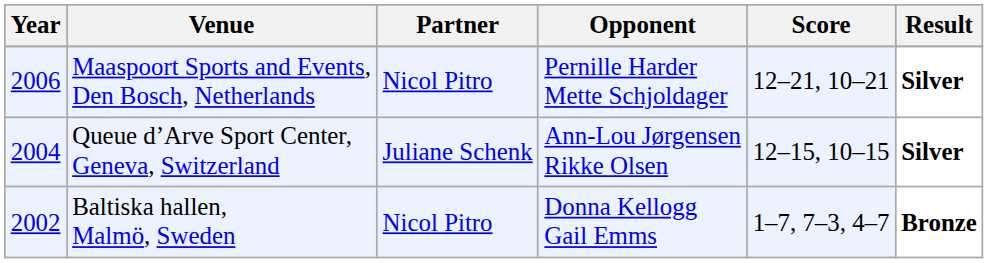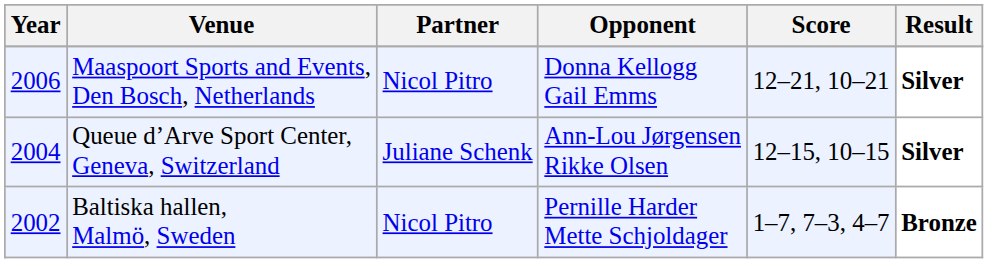 <table class="sortable wikitable" style="font-size: 90%;">
 <tr>
 <th>Year</th>
 <th>Venue</th>
 <th>Partner</th>
 <th>Opponent</th>
 <th>Score</th>
 <th>Result</th>
 </tr>
 <tr>
 </tr>
 <tr style="background:#ECF2FF">
 <td align="center"><a href='#'>2006</a></td>
 <td align="left"><a href='#'>Maaspoort Sports and Events</a>,<br><a href='#'>Den Bosch</a>, <a href='#'>Netherlands</a></td>
 <td align="left"> <a href='#'>Nicol Pitro</a></td>
-<td align="left"> <a href='#'>Pernille Harder</a><br> <a href='#'>Mette Schjoldager</a></td>
+<td align="left"> <a href='#'>Donna Kellogg</a><br> <a href='#'>Gail Emms</a></td>
 <td align="left">12–21, 10–21</td>
 <td style="text-align:left; background:white"> <strong>Silver</strong></td>
 </tr>
 <tr style="background:#ECF2FF">
 <td align="center"><a href='#'>2004</a></td>
 <td align="left">Queue d’Arve Sport Center,<br><a href='#'>Geneva</a>, <a href='#'>Switzerland</a></td>
 <td align="left"> <a href='#'>Juliane Schenk</a></td>
 <td align="left"> <a href='#'>Ann-Lou Jørgensen</a><br> <a href='#'>Rikke Olsen</a></td>
 <td align="left">12–15, 10–15</td>
 <td style="text-align:left; background:white"> <strong>Silver</strong></td>
 </tr>
 <tr style="background:#ECF2FF">
 <td align="center"><a href='#'>2002</a></td>
 <td align="left">Baltiska hallen,<br><a href='#'>Malmö</a>, <a href='#'>Sweden</a></td>
 <td align="left"> <a href='#'>Nicol Pitro</a></td>
-<td align="left"> <a href='#'>Donna Kellogg</a><br> <a href='#'>Gail Emms</a></td>
+<td align="left"> <a href='#'>Pernille Harder</a><br> <a href='#'>Mette Schjoldager</a></td>
 <td align="left">1–7, 7–3, 4–7</td>
 <td style="text-align:left; background:white"> <strong>Bronze</strong></td>
 </tr>
 </table>
